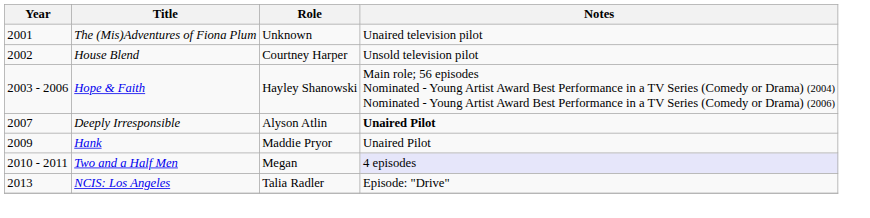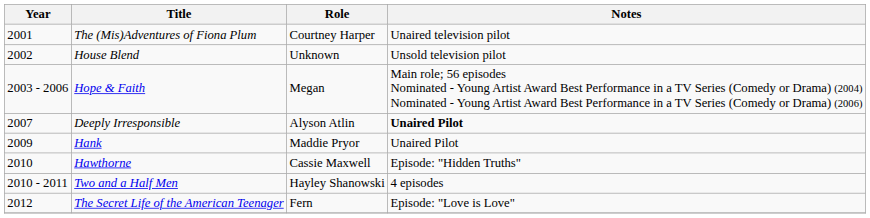 <table class="wikitable sortable">
 <tr>
 <th>Year</th>
 <th>Title</th>
 <th>Role</th>
 <th class="unsortable">Notes</th>
 </tr>
 <tr>
 <td>2001</td>
 <td><em>The (Mis)Adventures of Fiona Plum</em></td>
-<td>Unknown</td>
+<td>Courtney Harper</td>
 <td>Unaired television pilot</td>
 </tr>
 <tr>
 <td>2002</td>
 <td><em>House Blend</em></td>
-<td>Courtney Harper</td>
+<td>Unknown</td>
 <td>Unsold television pilot</td>
 </tr>
 <tr>
 <td>2003 - 2006</td>
 <td><em><a href='#'>Hope & Faith</a></em></td>
-<td>Hayley Shanowski</td>
+<td>Megan</td>
 <td>Main role; 56 episodes<br>Nominated - Young Artist Award Best Performance in a TV Series (Comedy or Drama) <small>(2004)</small><br>Nominated - Young Artist Award Best Performance in a TV Series (Comedy or Drama) <small>(2006)</small></td>
 </tr>
 <tr>
 <td>2007</td>
 <td><em>Deeply Irresponsible</em></td>
 <td>Alyson Atlin</td>
 <td><strong>Unaired Pilot</strong></td>
 </tr>
 <tr>
 <td>2009</td>
 <td><em><a href='#'>Hank</a></em></td>
 <td>Maddie Pryor</td>
 <td>Unaired Pilot</td>
 </tr>
 <tr>
+<td>2010</td>
+<td><em><a href='#'>Hawthorne</a></em></td>
+<td>Cassie Maxwell</td>
+<td>Episode: "Hidden Truths"</td>
+</tr>
+<tr>
 <td>2010 - 2011</td>
 <td><em><a href='#'>Two and a Half Men</a></em></td>
-<td>Megan</td>
-<td style="background: lavender;">4 episodes</td>
+<td>Hayley Shanowski</td>
+<td>4 episodes</td>
 </tr>
 <tr>
-<td>2013</td>
-<td><em><a href='#'>NCIS: Los Angeles</a></em></td>
-<td>Talia Radler</td>
-<td>Episode: "Drive"</td>
+<td>2012</td>
+<td><em><a href='#'>The Secret Life of the American Teenager</a></em></td>
+<td>Fern</td>
+<td>Episode: "Love is Love"</td>
 </tr>
 <tr>
 </tr>
 </table>
